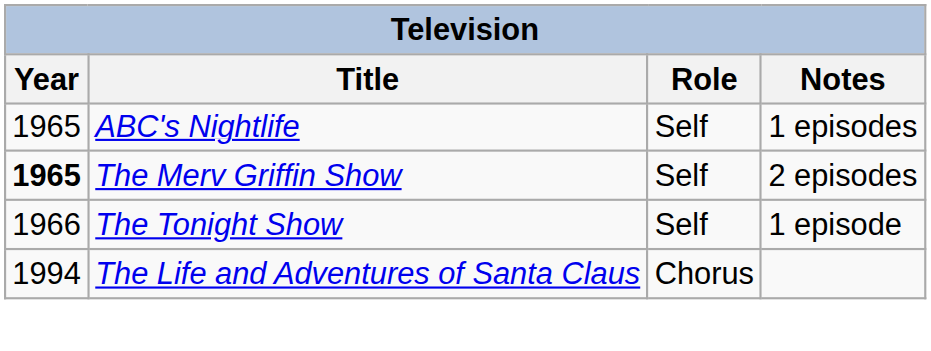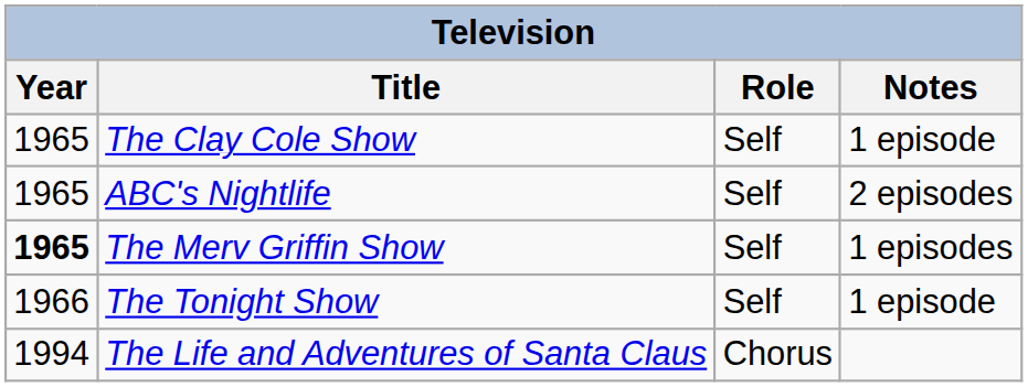 <table class="wikitable" style="font-size: 90%;">
 <tr>
 <th colspan="4" style="background: LightSteelBlue;">Television</th>
 </tr>
 <tr>
 <th>Year</th>
 <th>Title</th>
 <th>Role</th>
 <th>Notes</th>
 </tr>
 <tr>
 <td>1965</td>
+<td><em><a href='#'>The Clay Cole Show</a></em></td>
+<td>Self</td>
+<td>1 episode</td>
+</tr>
+<tr>
+<td>1965</td>
 <td><em><a href='#'>ABC's Nightlife</a></em></td>
 <td>Self</td>
-<td>1 episodes</td>
+<td>2 episodes</td>
 </tr>
 <tr>
 <td><strong>1965</strong></td>
 <td><em><a href='#'>The Merv Griffin Show</a></em></td>
 <td>Self</td>
-<td>2 episodes</td>
+<td>1 episodes</td>
 </tr>
 <tr>
 <td>1966</td>
 <td><em><a href='#'>The Tonight Show</a></em></td>
 <td>Self</td>
 <td>1 episode</td>
 </tr>
 <tr>
 <td>1994</td>
 <td><em><a href='#'>The Life and Adventures of Santa Claus</a></em></td>
 <td>Chorus</td>
 <td></td>
 </tr>
 </table>
